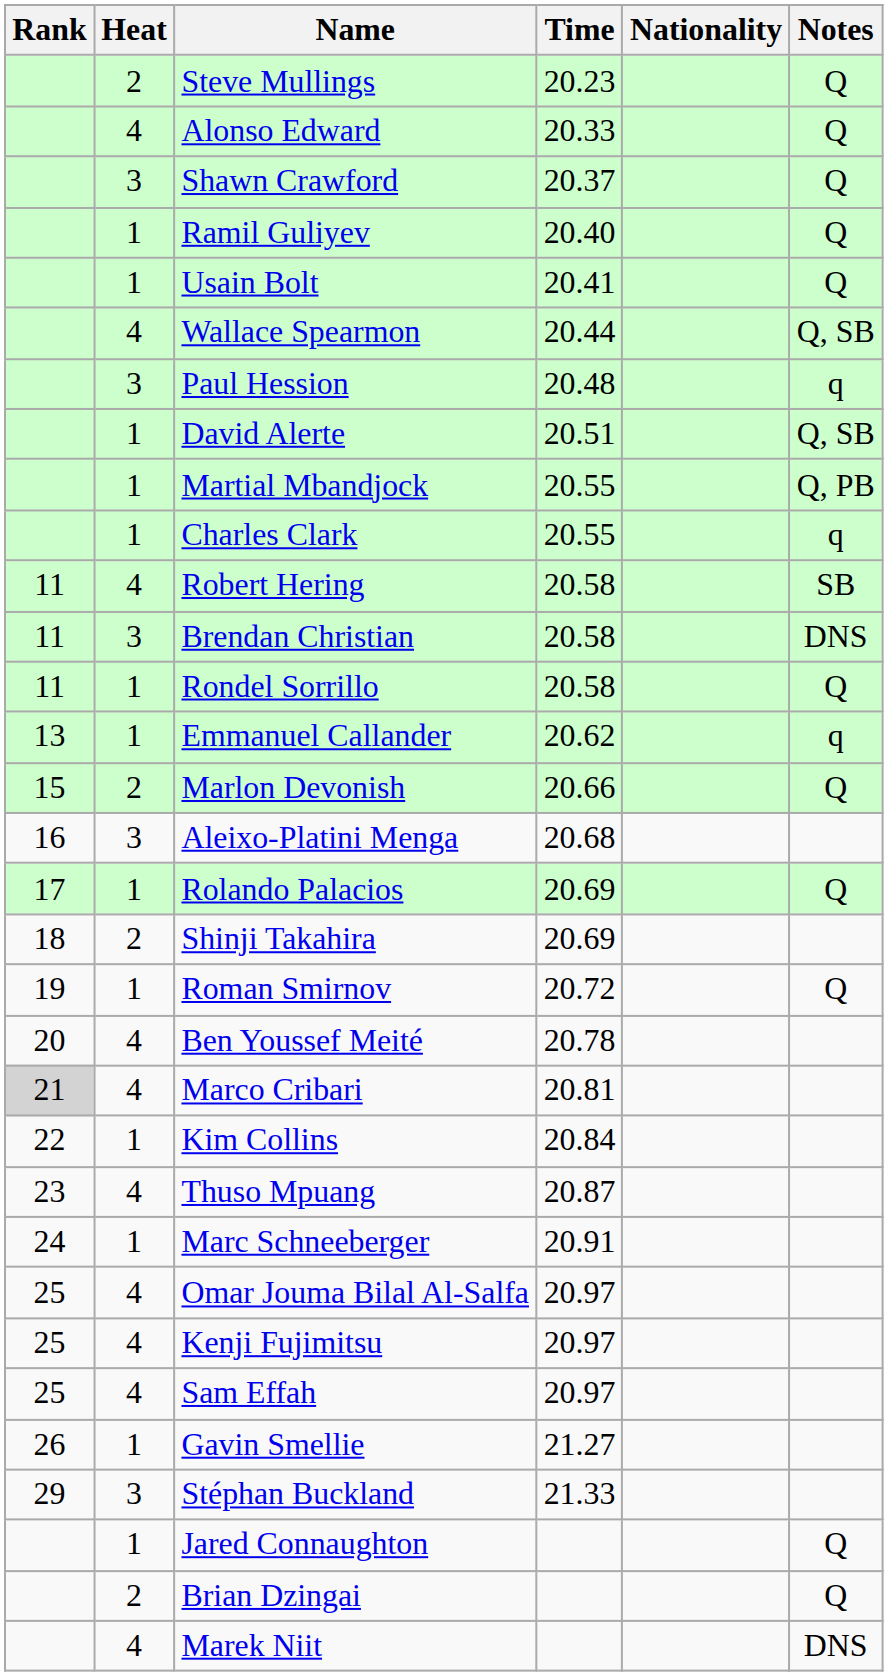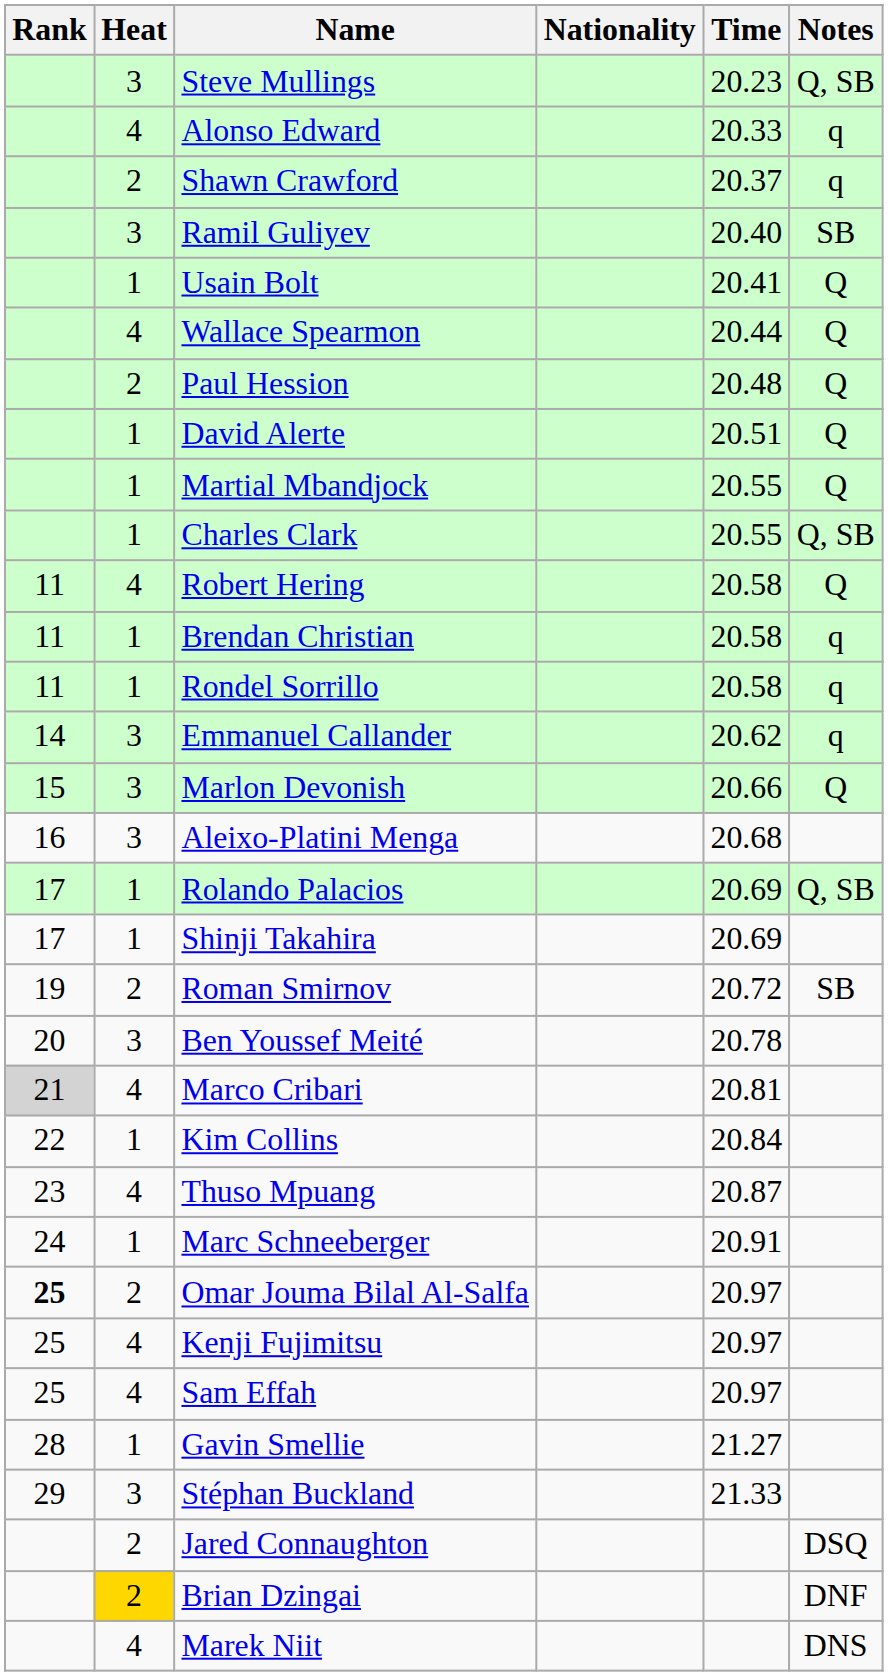 <table class="wikitable sortable" style="text-align:center">
 <tr>
 <th>Rank</th>
 <th>Heat</th>
 <th>Name</th>
+<th>Nationality</th>
 <th>Time</th>
-<th>Nationality</th>
 <th>Notes</th>
 </tr>
 <tr bgcolor=ccffcc>
 <td></td>
-<td>2</td>
+<td>3</td>
 <td align=left><a href='#'>Steve Mullings</a></td>
+<td align=left></td>
 <td>20.23</td>
-<td align=left></td>
-<td>Q</td>
+<td>Q, SB</td>
 </tr>
 <tr bgcolor=ccffcc>
 <td></td>
 <td>4</td>
 <td align=left><a href='#'>Alonso Edward</a></td>
+<td align=left></td>
 <td>20.33</td>
+<td>q</td>
+</tr>
+<tr bgcolor=ccffcc>
+<td></td>
+<td>2</td>
+<td align=left><a href='#'>Shawn Crawford</a></td>
 <td align=left></td>
-<td>Q</td>
+<td>20.37</td>
+<td>q</td>
 </tr>
 <tr bgcolor=ccffcc>
 <td></td>
 <td>3</td>
-<td align=left><a href='#'>Shawn Crawford</a></td>
-<td>20.37</td>
+<td align=left><a href='#'>Ramil Guliyev</a></td>
 <td align=left></td>
-<td>Q</td>
-</tr>
-<tr bgcolor=ccffcc>
-<td></td>
-<td>1</td>
-<td align=left><a href='#'>Ramil Guliyev</a></td>
 <td>20.40</td>
-<td align=left></td>
-<td>Q</td>
+<td>SB</td>
 </tr>
 <tr bgcolor=ccffcc>
 <td></td>
 <td>1</td>
 <td align=left><a href='#'>Usain Bolt</a></td>
+<td align=left></td>
 <td>20.41</td>
-<td align=left></td>
 <td>Q</td>
 </tr>
 <tr bgcolor=ccffcc>
 <td></td>
 <td>4</td>
 <td align=left><a href='#'>Wallace Spearmon</a></td>
+<td align=left></td>
 <td>20.44</td>
-<td align=left></td>
-<td>Q, SB</td>
+<td>Q</td>
 </tr>
 <tr bgcolor=ccffcc>
 <td></td>
-<td>3</td>
+<td>2</td>
 <td align=left><a href='#'>Paul Hession</a></td>
+<td align=left></td>
 <td>20.48</td>
-<td align=left></td>
-<td>q</td>
+<td>Q</td>
 </tr>
 <tr bgcolor=ccffcc>
 <td></td>
 <td>1</td>
 <td align=left><a href='#'>David Alerte</a></td>
+<td align=left></td>
 <td>20.51</td>
-<td align=left></td>
-<td>Q, SB</td>
+<td>Q</td>
 </tr>
 <tr bgcolor=ccffcc>
 <td></td>
 <td>1</td>
 <td align=left><a href='#'>Martial Mbandjock</a></td>
+<td align=left></td>
 <td>20.55</td>
-<td align=left></td>
-<td>Q, PB</td>
+<td>Q</td>
 </tr>
 <tr bgcolor=ccffcc>
 <td></td>
 <td>1</td>
 <td align=left><a href='#'>Charles Clark</a></td>
+<td align=left></td>
 <td>20.55</td>
-<td align=left></td>
-<td>q</td>
+<td>Q, SB</td>
 </tr>
 <tr bgcolor=ccffcc>
 <td>11</td>
 <td>4</td>
 <td align=left><a href='#'>Robert Hering</a></td>
+<td align=left></td>
 <td>20.58</td>
-<td align=left></td>
-<td>SB</td>
+<td>Q</td>
 </tr>
 <tr bgcolor=ccffcc>
 <td>11</td>
-<td>3</td>
+<td>1</td>
 <td align=left><a href='#'>Brendan Christian</a></td>
+<td align=left></td>
 <td>20.58</td>
-<td align=left></td>
-<td>DNS</td>
+<td>q</td>
 </tr>
 <tr bgcolor=ccffcc>
 <td>11</td>
 <td>1</td>
 <td align=left><a href='#'>Rondel Sorrillo</a></td>
+<td align=left></td>
 <td>20.58</td>
-<td align=left></td>
-<td>Q</td>
+<td>q</td>
 </tr>
 <tr bgcolor=ccffcc>
-<td>13</td>
-<td>1</td>
+<td>14</td>
+<td>3</td>
 <td align=left><a href='#'>Emmanuel Callander</a></td>
+<td align=left></td>
 <td>20.62</td>
-<td align=left></td>
 <td>q</td>
 </tr>
 <tr bgcolor=ccffcc>
 <td>15</td>
-<td>2</td>
+<td>3</td>
 <td align=left><a href='#'>Marlon Devonish</a></td>
+<td align=left></td>
 <td>20.66</td>
-<td align=left></td>
 <td>Q</td>
 </tr>
 <tr>
 <td>16</td>
 <td>3</td>
 <td align=left><a href='#'>Aleixo-Platini Menga</a></td>
+<td align=left></td>
 <td>20.68</td>
-<td align=left></td>
 <td></td>
 </tr>
 <tr bgcolor=ccffcc>
 <td>17</td>
 <td>1</td>
 <td align=left><a href='#'>Rolando Palacios</a></td>
+<td align=left></td>
 <td>20.69</td>
-<td align=left></td>
-<td>Q</td>
+<td>Q, SB</td>
 </tr>
 <tr>
-<td>18</td>
-<td>2</td>
+<td>17</td>
+<td>1</td>
 <td align=left><a href='#'>Shinji Takahira</a></td>
+<td align=left></td>
 <td>20.69</td>
-<td align=left></td>
 <td></td>
 </tr>
 <tr>
 <td>19</td>
-<td>1</td>
+<td>2</td>
 <td align=left><a href='#'>Roman Smirnov</a></td>
+<td align=left></td>
 <td>20.72</td>
-<td align=left></td>
-<td>Q</td>
+<td>SB</td>
 </tr>
 <tr>
 <td>20</td>
-<td>4</td>
+<td>3</td>
 <td align=left><a href='#'>Ben Youssef Meité</a></td>
+<td align=left></td>
 <td>20.78</td>
-<td align=left></td>
 <td></td>
 </tr>
 <tr>
 <td style="background: lightgrey;">21</td>
 <td>4</td>
 <td align=left><a href='#'>Marco Cribari</a></td>
+<td align=left></td>
 <td>20.81</td>
-<td align=left></td>
 <td></td>
 </tr>
 <tr>
 <td>22</td>
 <td>1</td>
 <td align=left><a href='#'>Kim Collins</a></td>
+<td align=left></td>
 <td>20.84</td>
-<td align=left></td>
 <td></td>
 </tr>
 <tr>
 <td>23</td>
 <td>4</td>
 <td align=left><a href='#'>Thuso Mpuang</a></td>
+<td align=left></td>
 <td>20.87</td>
-<td align=left></td>
 <td></td>
 </tr>
 <tr>
 <td>24</td>
 <td>1</td>
 <td align=left><a href='#'>Marc Schneeberger</a></td>
+<td align=left></td>
 <td>20.91</td>
-<td align=left></td>
 <td></td>
 </tr>
 <tr>
-<td>25</td>
-<td>4</td>
+<td><strong>25</strong></td>
+<td>2</td>
 <td align=left><a href='#'>Omar Jouma Bilal Al-Salfa</a></td>
+<td align=left></td>
 <td>20.97</td>
-<td align=left></td>
 <td></td>
 </tr>
 <tr>
 <td>25</td>
 <td>4</td>
 <td align=left><a href='#'>Kenji Fujimitsu</a></td>
+<td align=left></td>
 <td>20.97</td>
-<td align=left></td>
 <td></td>
 </tr>
 <tr>
 <td>25</td>
 <td>4</td>
 <td align=left><a href='#'>Sam Effah</a></td>
+<td align=left></td>
 <td>20.97</td>
-<td align=left></td>
 <td></td>
 </tr>
 <tr>
-<td>26</td>
+<td>28</td>
 <td>1</td>
 <td align=left><a href='#'>Gavin Smellie</a></td>
+<td align=left></td>
 <td>21.27</td>
-<td align=left></td>
 <td></td>
 </tr>
 <tr>
 <td>29</td>
 <td>3</td>
 <td align=left><a href='#'>Stéphan Buckland</a></td>
+<td align=left></td>
 <td>21.33</td>
-<td align=left></td>
 <td></td>
 </tr>
 <tr>
 <td></td>
-<td>1</td>
+<td>2</td>
 <td align=left><a href='#'>Jared Connaughton</a></td>
+<td align=left></td>
 <td></td>
-<td align=left></td>
-<td>Q</td>
+<td>DSQ</td>
 </tr>
 <tr>
 <td></td>
-<td>2</td>
+<td style="background: gold;">2</td>
 <td align=left><a href='#'>Brian Dzingai</a></td>
+<td align=left></td>
 <td></td>
-<td align=left></td>
-<td>Q</td>
+<td>DNF</td>
 </tr>
 <tr>
 <td></td>
 <td>4</td>
 <td align=left><a href='#'>Marek Niit</a></td>
+<td align=left></td>
 <td></td>
-<td align=left></td>
 <td>DNS</td>
 </tr>
 </table>
